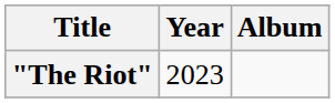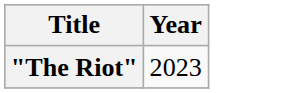 <table class="wikitable plainrowheaders" style="text-align:center">
 <tr>
 <th scope="col">Title</th>
 <th scope="col">Year</th>
-<th scope="col">Album</th>
 </tr>
 <tr>
 <th scope="row">"The Riot"<br></th>
 <td>2023</td>
-<td></td>
 </tr>
 </table>
